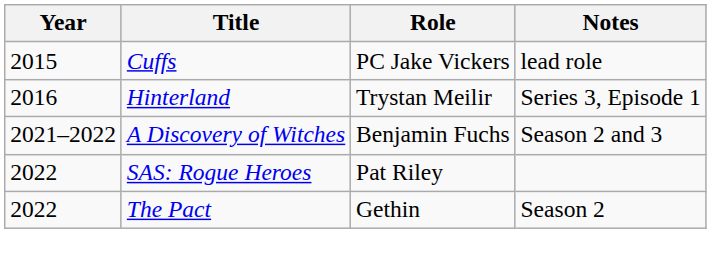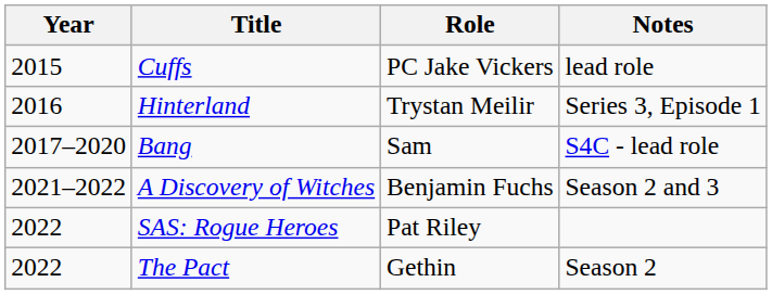 <table class="wikitable">
 <tr>
 <th>Year</th>
 <th>Title</th>
 <th>Role</th>
 <th>Notes</th>
 </tr>
 <tr>
 <td>2015</td>
 <td><em><a href='#'>Cuffs</a></em></td>
 <td>PC Jake Vickers</td>
 <td>lead role</td>
 </tr>
 <tr>
 <td>2016</td>
 <td><em><a href='#'>Hinterland</a></em></td>
 <td>Trystan Meilir</td>
 <td>Series 3, Episode 1</td>
 </tr>
 <tr>
+<td>2017–2020</td>
+<td><em><a href='#'>Bang</a></em></td>
+<td>Sam</td>
+<td><a href='#'>S4C</a> - lead role</td>
+</tr>
+<tr>
 <td>2021–2022</td>
 <td><em><a href='#'>A Discovery of Witches</a></em></td>
 <td>Benjamin Fuchs</td>
 <td>Season 2 and 3</td>
 </tr>
 <tr>
 <td>2022</td>
 <td><em><a href='#'>SAS: Rogue Heroes</a></em></td>
 <td>Pat Riley</td>
 </tr>
 <tr>
 <td>2022</td>
 <td><em><a href='#'>The Pact</a></em></td>
 <td>Gethin</td>
 <td>Season 2</td>
 </tr>
 </table>
